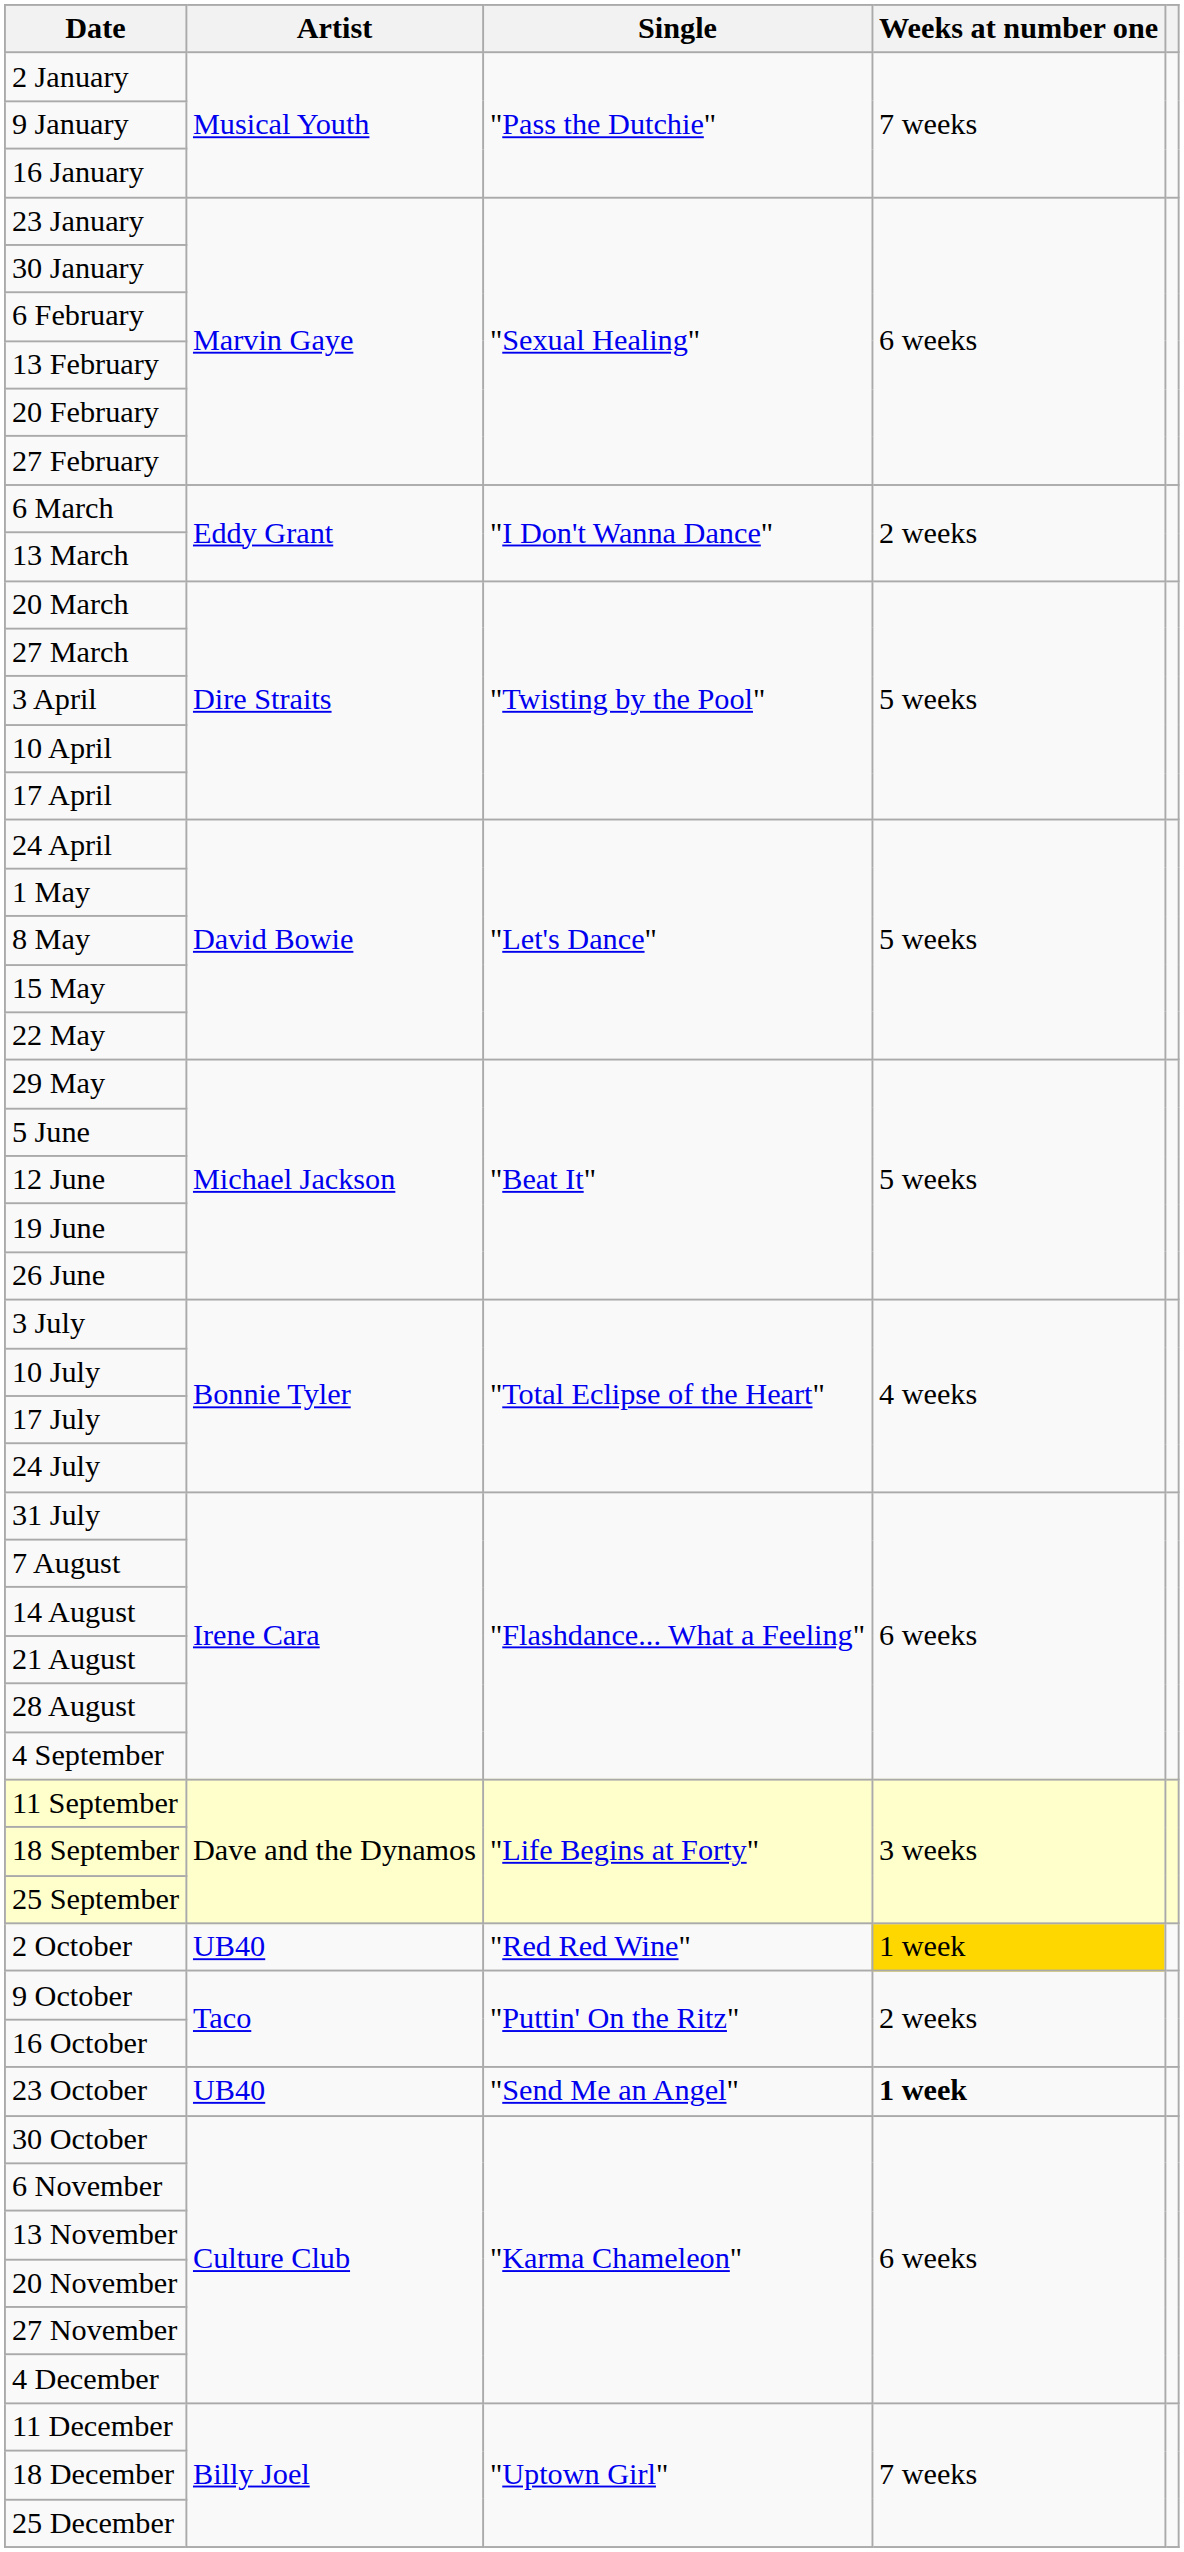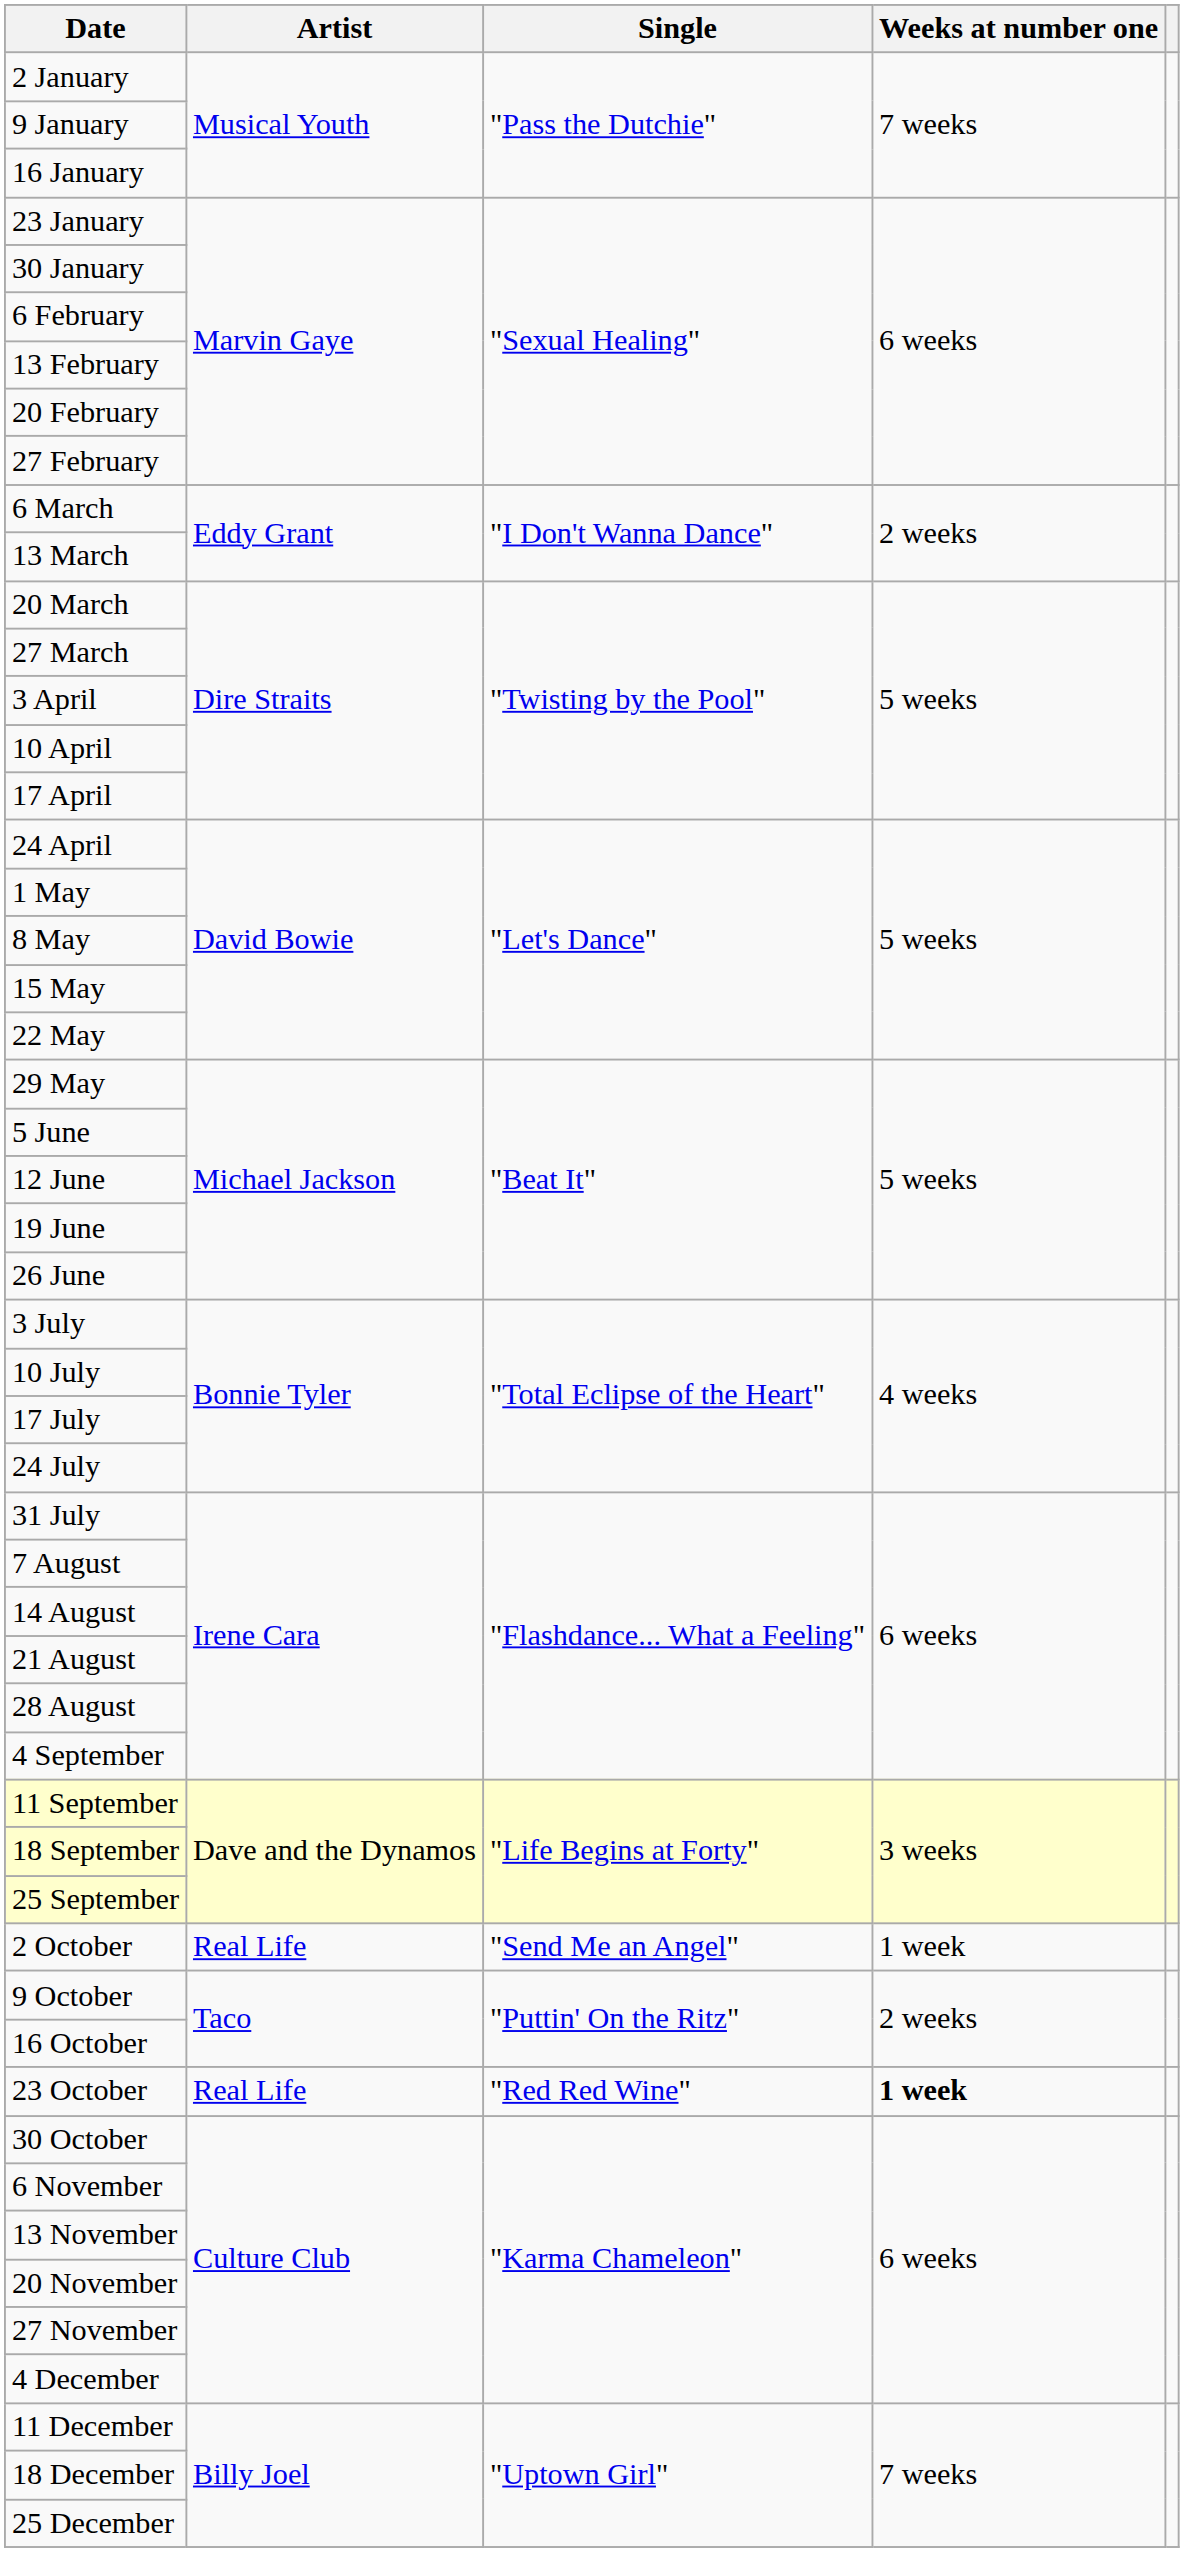 <table class="wikitable">
 <tr>
 <th>Date</th>
 <th>Artist</th>
 <th>Single</th>
 <th>Weeks at number one</th>
 <th></th>
 </tr>
 <tr>
 <td>2 January</td>
 <td rowspan="3"><a href='#'>Musical Youth</a></td>
 <td rowspan="3">"<a href='#'>Pass the Dutchie</a>"</td>
 <td rowspan="3">7 weeks</td>
 <td rowspan="3"></td>
 </tr>
 <tr>
 <td>9 January</td>
 </tr>
 <tr>
 <td>16 January</td>
 </tr>
 <tr>
 <td>23 January</td>
 <td rowspan="6"><a href='#'>Marvin Gaye</a></td>
 <td rowspan="6">"<a href='#'>Sexual Healing</a>"</td>
 <td rowspan="6">6 weeks</td>
 <td rowspan="6"></td>
 </tr>
 <tr>
 <td>30 January</td>
 </tr>
 <tr>
 <td>6 February</td>
 </tr>
 <tr>
 <td>13 February</td>
 </tr>
 <tr>
 <td>20 February</td>
 </tr>
 <tr>
 <td>27 February</td>
 </tr>
 <tr>
 <td>6 March</td>
 <td rowspan="2"><a href='#'>Eddy Grant</a></td>
 <td rowspan="2">"<a href='#'>I Don't Wanna Dance</a>"</td>
 <td rowspan="2">2 weeks</td>
 <td rowspan="2"></td>
 </tr>
 <tr>
 <td>13 March</td>
 </tr>
 <tr>
 <td>20 March</td>
 <td rowspan="5"><a href='#'>Dire Straits</a></td>
 <td rowspan="5">"<a href='#'>Twisting by the Pool</a>"</td>
 <td rowspan="5">5 weeks</td>
 <td rowspan="5"></td>
 </tr>
 <tr>
 <td>27 March</td>
 </tr>
 <tr>
 <td>3 April</td>
 </tr>
 <tr>
 <td>10 April</td>
 </tr>
 <tr>
 <td>17 April</td>
 </tr>
 <tr>
 <td>24 April</td>
 <td rowspan="5"><a href='#'>David Bowie</a></td>
 <td rowspan="5">"<a href='#'>Let's Dance</a>"</td>
 <td rowspan="5">5 weeks</td>
 <td rowspan="5"></td>
 </tr>
 <tr>
 <td>1 May</td>
 </tr>
 <tr>
 <td>8 May</td>
 </tr>
 <tr>
 <td>15 May</td>
 </tr>
 <tr>
 <td>22 May</td>
 </tr>
 <tr>
 <td>29 May</td>
 <td rowspan="5"><a href='#'>Michael Jackson</a></td>
 <td rowspan="5">"<a href='#'>Beat It</a>"</td>
 <td rowspan="5">5 weeks</td>
 <td rowspan="5"></td>
 </tr>
 <tr>
 <td>5 June</td>
 </tr>
 <tr>
 <td>12 June</td>
 </tr>
 <tr>
 <td>19 June</td>
 </tr>
 <tr>
 <td>26 June</td>
 </tr>
 <tr>
 <td>3 July</td>
 <td rowspan="4"><a href='#'>Bonnie Tyler</a></td>
 <td rowspan="4">"<a href='#'>Total Eclipse of the Heart</a>"</td>
 <td rowspan="4">4 weeks</td>
 <td rowspan="4"></td>
 </tr>
 <tr>
 <td>10 July</td>
 </tr>
 <tr>
 <td>17 July</td>
 </tr>
 <tr>
 <td>24 July</td>
 </tr>
 <tr>
 <td>31 July</td>
 <td rowspan="6"><a href='#'>Irene Cara</a></td>
 <td rowspan="6">"<a href='#'>Flashdance... What a Feeling</a>"</td>
 <td rowspan="6">6 weeks</td>
 <td rowspan="6"></td>
 </tr>
 <tr>
 <td>7 August</td>
 </tr>
 <tr>
 <td>14 August</td>
 </tr>
 <tr>
 <td>21 August</td>
 </tr>
 <tr>
 <td>28 August</td>
 </tr>
 <tr>
 <td>4 September</td>
 </tr>
 <tr bgcolor="#FFFFCC">
 <td>11 September</td>
 <td rowspan="3">Dave and the Dynamos</td>
 <td rowspan="3">"<a href='#'>Life Begins at Forty</a>"</td>
 <td rowspan="3">3 weeks</td>
 <td rowspan="3"></td>
 </tr>
 <tr bgcolor="#FFFFCC">
 <td>18 September</td>
 </tr>
 <tr bgcolor="#FFFFCC">
 <td>25 September</td>
 </tr>
 <tr>
 <td>2 October</td>
-<td><a href='#'>UB40</a></td>
-<td>"<a href='#'>Red Red Wine</a>"</td>
-<td style="background: gold;">1 week</td>
+<td><a href='#'>Real Life</a></td>
+<td>"<a href='#'>Send Me an Angel</a>"</td>
+<td>1 week</td>
 <td></td>
 </tr>
 <tr>
 <td>9 October</td>
 <td rowspan="2"><a href='#'>Taco</a></td>
 <td rowspan="2">"<a href='#'>Puttin' On the Ritz</a>"</td>
 <td rowspan="2">2 weeks</td>
 <td rowspan="2"></td>
 </tr>
 <tr>
 <td>16 October</td>
 </tr>
 <tr>
 <td>23 October</td>
-<td><a href='#'>UB40</a></td>
-<td>"<a href='#'>Send Me an Angel</a>"</td>
+<td><a href='#'>Real Life</a></td>
+<td>"<a href='#'>Red Red Wine</a>"</td>
 <td><strong>1 week</strong></td>
 <td></td>
 </tr>
 <tr>
 <td>30 October</td>
 <td rowspan="6"><a href='#'>Culture Club</a></td>
 <td rowspan="6">"<a href='#'>Karma Chameleon</a>"</td>
 <td rowspan="6">6 weeks</td>
 <td rowspan="6"></td>
 </tr>
 <tr>
 <td>6 November</td>
 </tr>
 <tr>
 <td>13 November</td>
 </tr>
 <tr>
 <td>20 November</td>
 </tr>
 <tr>
 <td>27 November</td>
 </tr>
 <tr>
 <td>4 December</td>
 </tr>
 <tr>
 <td>11 December</td>
 <td rowspan="3"><a href='#'>Billy Joel</a></td>
 <td rowspan="3">"<a href='#'>Uptown Girl</a>"</td>
 <td rowspan="3">7 weeks</td>
 <td rowspan="3"></td>
 </tr>
 <tr>
 <td>18 December</td>
 </tr>
 <tr>
 <td>25 December</td>
 </tr>
 </table>
